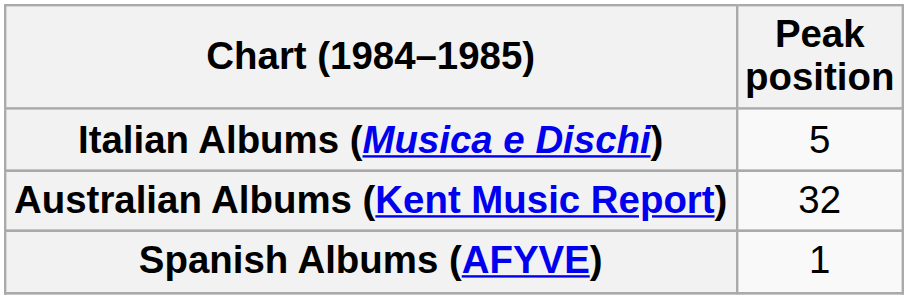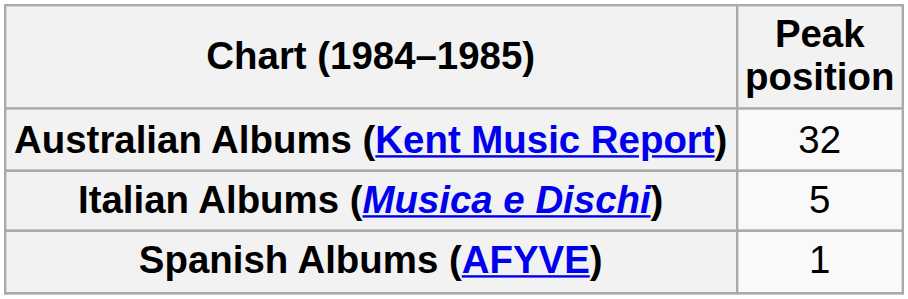 <table class="wikitable plainrowheaders sortable">
 <tr>
 <th>Chart (1984–1985)</th>
 <th>Peak<br>position</th>
 </tr>
 <tr>
-<th scope="row">Italian Albums (<em><a href='#'>Musica e Dischi</a></em>)</th>
-<td style="text-align:center;">5</td>
+<th scope="row">Australian Albums (<a href='#'>Kent Music Report</a>)</th>
+<td style="text-align:center;">32</td>
 </tr>
 <tr>
 </tr>
 <tr>
 </tr>
 <tr>
 </tr>
 <tr>
 </tr>
 <tr>
-<th scope="row">Australian Albums (<a href='#'>Kent Music Report</a>)</th>
-<td style="text-align:center;">32</td>
+<th scope="row">Italian Albums (<em><a href='#'>Musica e Dischi</a></em>)</th>
+<td style="text-align:center;">5</td>
 </tr>
 <tr>
 </tr>
 <tr>
 </tr>
 <tr>
 <th scope="row">Spanish Albums (<a href='#'>AFYVE</a>)</th>
 <td style="text-align:center;">1</td>
 </tr>
 <tr>
 </tr>
 <tr>
 </tr>
 <tr>
 </tr>
 <tr>
 </tr>
 </table>
